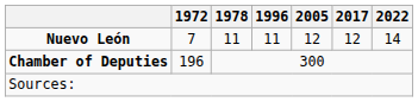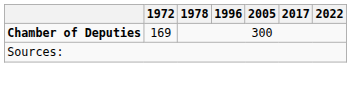 <table class="wikitable" style="text-align: center">
 <tr>
 <th></th>
 <th>1972</th>
 <th>1978</th>
 <th>1996</th>
 <th>2005</th>
 <th>2017</th>
 <th>2022</th>
 </tr>
 <tr>
-<td><strong>Nuevo León</strong></td>
-<td>7</td>
-<td>11</td>
-<td>11</td>
-<td>12</td>
-<td>12</td>
-<td>14</td>
-</tr>
-<tr>
 <td><strong>Chamber of Deputies</strong></td>
-<td>196</td>
+<td>169</td>
 <td colspan=5>300</td>
 </tr>
 <tr>
 <td colspan=7 style="text-align: left">Sources: </td>
 </tr>
 </table>
